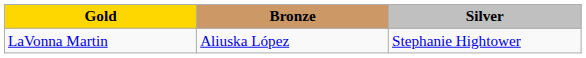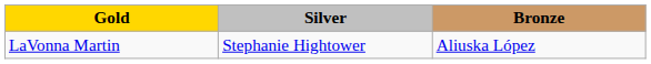 <table class="wikitable" style="text-align:left">
 <tr align="center">
 <td width=200 bgcolor=gold><strong>Gold</strong></td>
+<td width=200 bgcolor=silver><strong>Silver</strong></td>
 <td width=200 bgcolor=CC9966><strong>Bronze</strong></td>
-<td width=200 bgcolor=silver><strong>Silver</strong></td>
 </tr>
 <tr>
 <td><a href='#'>LaVonna Martin</a><br><em></em></td>
+<td><a href='#'>Stephanie Hightower</a><br><em></em></td>
 <td><a href='#'>Aliuska López</a><br><em></em></td>
-<td><a href='#'>Stephanie Hightower</a><br><em></em></td>
 </tr>
 </table>
